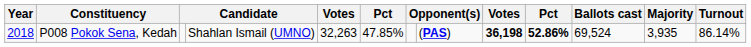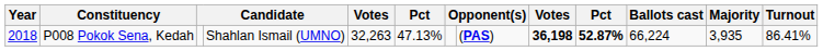 <table class="wikitable" style="margin:0.5em ; font-size:95%">
 <tr>
 <th>Year</th>
 <th>Constituency</th>
 <th colspan=2>Candidate</th>
 <th>Votes</th>
 <th>Pct</th>
 <th colspan=2>Opponent(s)</th>
 <th>Votes</th>
 <th>Pct</th>
 <th>Ballots cast</th>
 <th>Majority</th>
 <th>Turnout</th>
 </tr>
 <tr>
 <td><a href='#'>2018</a></td>
 <td>P008 <a href='#'>Pokok Sena</a>, Kedah</td>
 <td></td>
 <td>Shahlan Ismail (<a href='#'>UMNO</a>)</td>
 <td align="right">32,263</td>
-<td>47.85%</td>
+<td>47.13%</td>
 <td></td>
 <td> (<a href='#'><strong>PAS</strong></a>)</td>
 <td align="right"><strong>36,198</strong></td>
-<td><strong>52.86%</strong></td>
-<td>69,524</td>
+<td><strong>52.87%</strong></td>
+<td>66,224</td>
 <td>3,935</td>
-<td>86.14%</td>
+<td>86.41%</td>
 </tr>
 </table>
